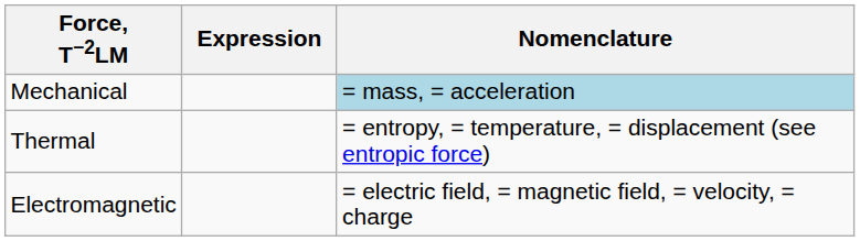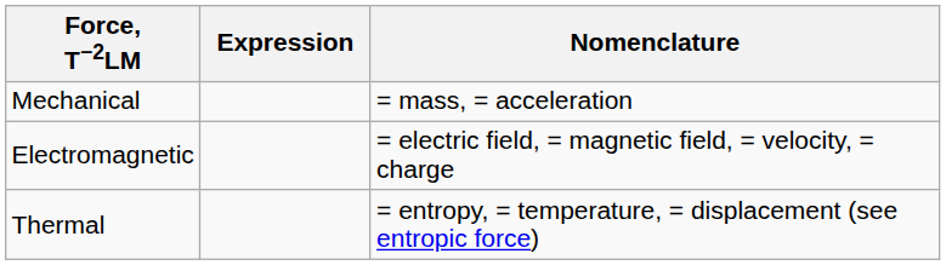 <table class="wikitable">
 <tr>
 <th scope="col" style="width:100px;">Force, <br>T<sup>−2</sup>LM</th>
 <th scope="col" style="width:100px;">Expression</th>
 <th scope="col" style="width:350px;">Nomenclature</th>
 </tr>
 <tr>
 <td>Mechanical</td>
 <td></td>
-<td style="background: lightblue;"> = mass,  = acceleration</td>
+<td> = mass,  = acceleration</td>
+</tr>
+<tr>
+<td>Electromagnetic</td>
+<td></td>
+<td> = electric field,  = magnetic field,  = velocity,  = charge</td>
 </tr>
 <tr>
 <td>Thermal</td>
 <td></td>
 <td> = entropy,  = temperature,  = displacement (see <a href='#'>entropic force</a>)</td>
 </tr>
-<tr>
-<td>Electromagnetic</td>
-<td></td>
-<td> = electric field,  = magnetic field,  = velocity,  = charge</td>
-</tr>
 </table>
